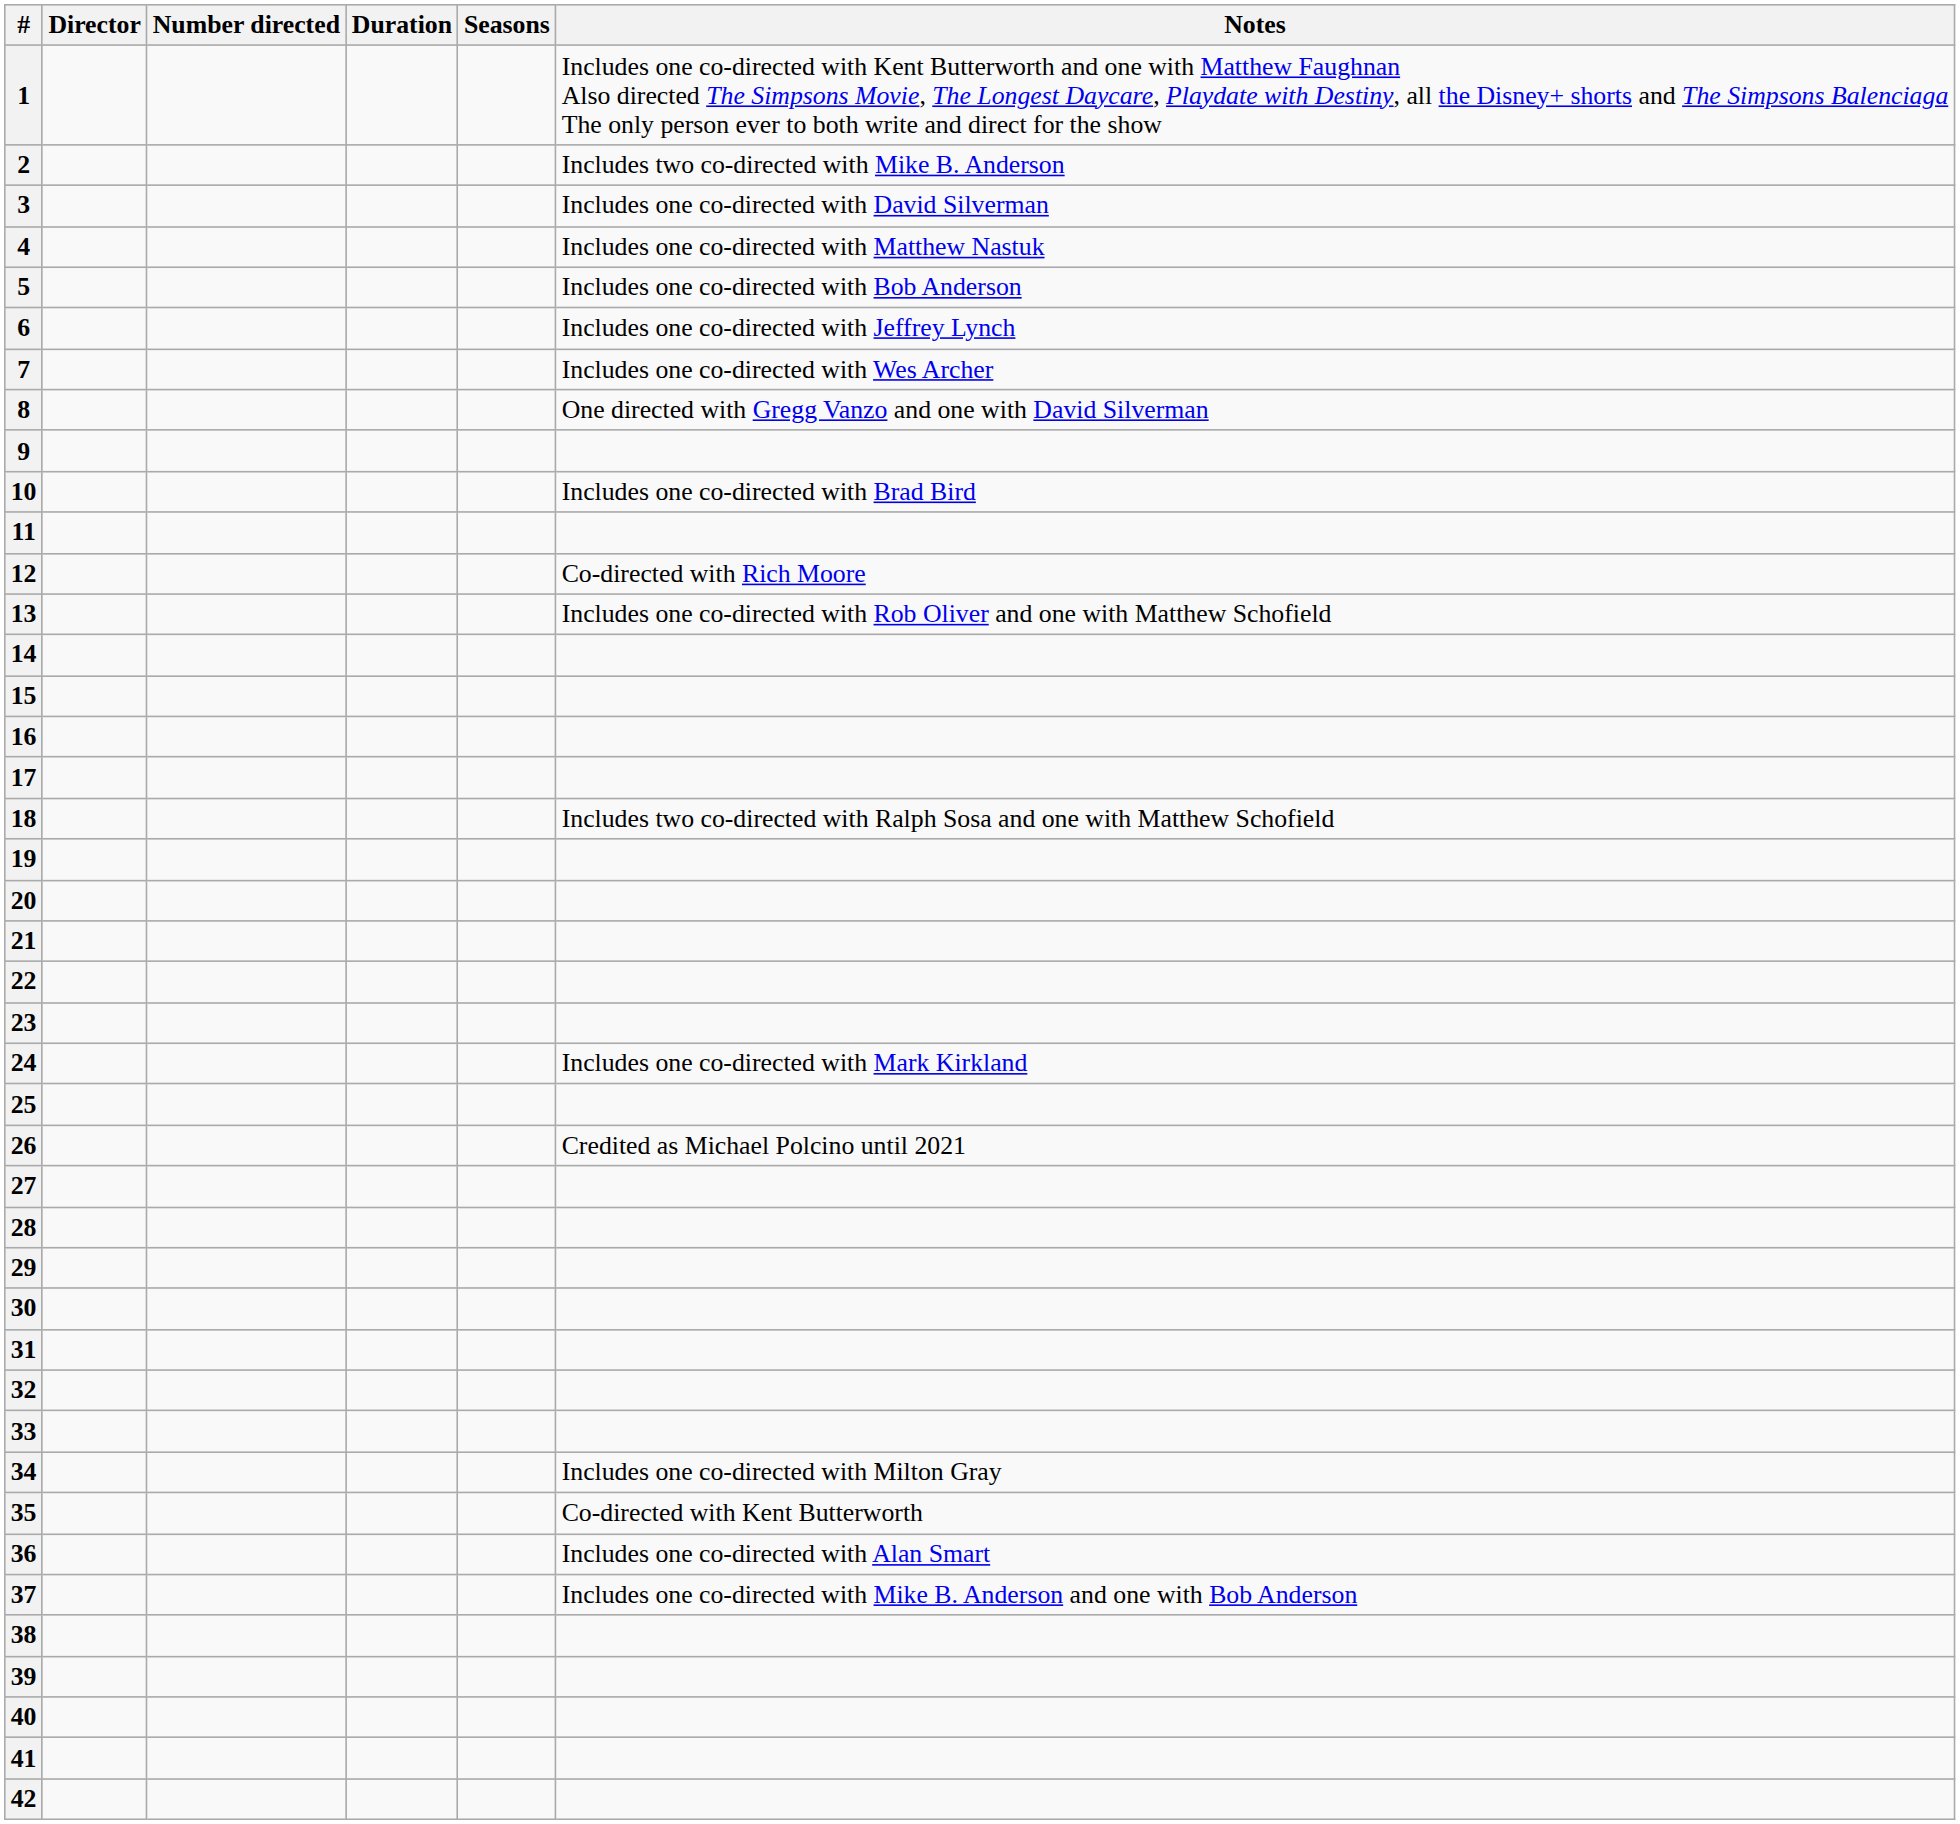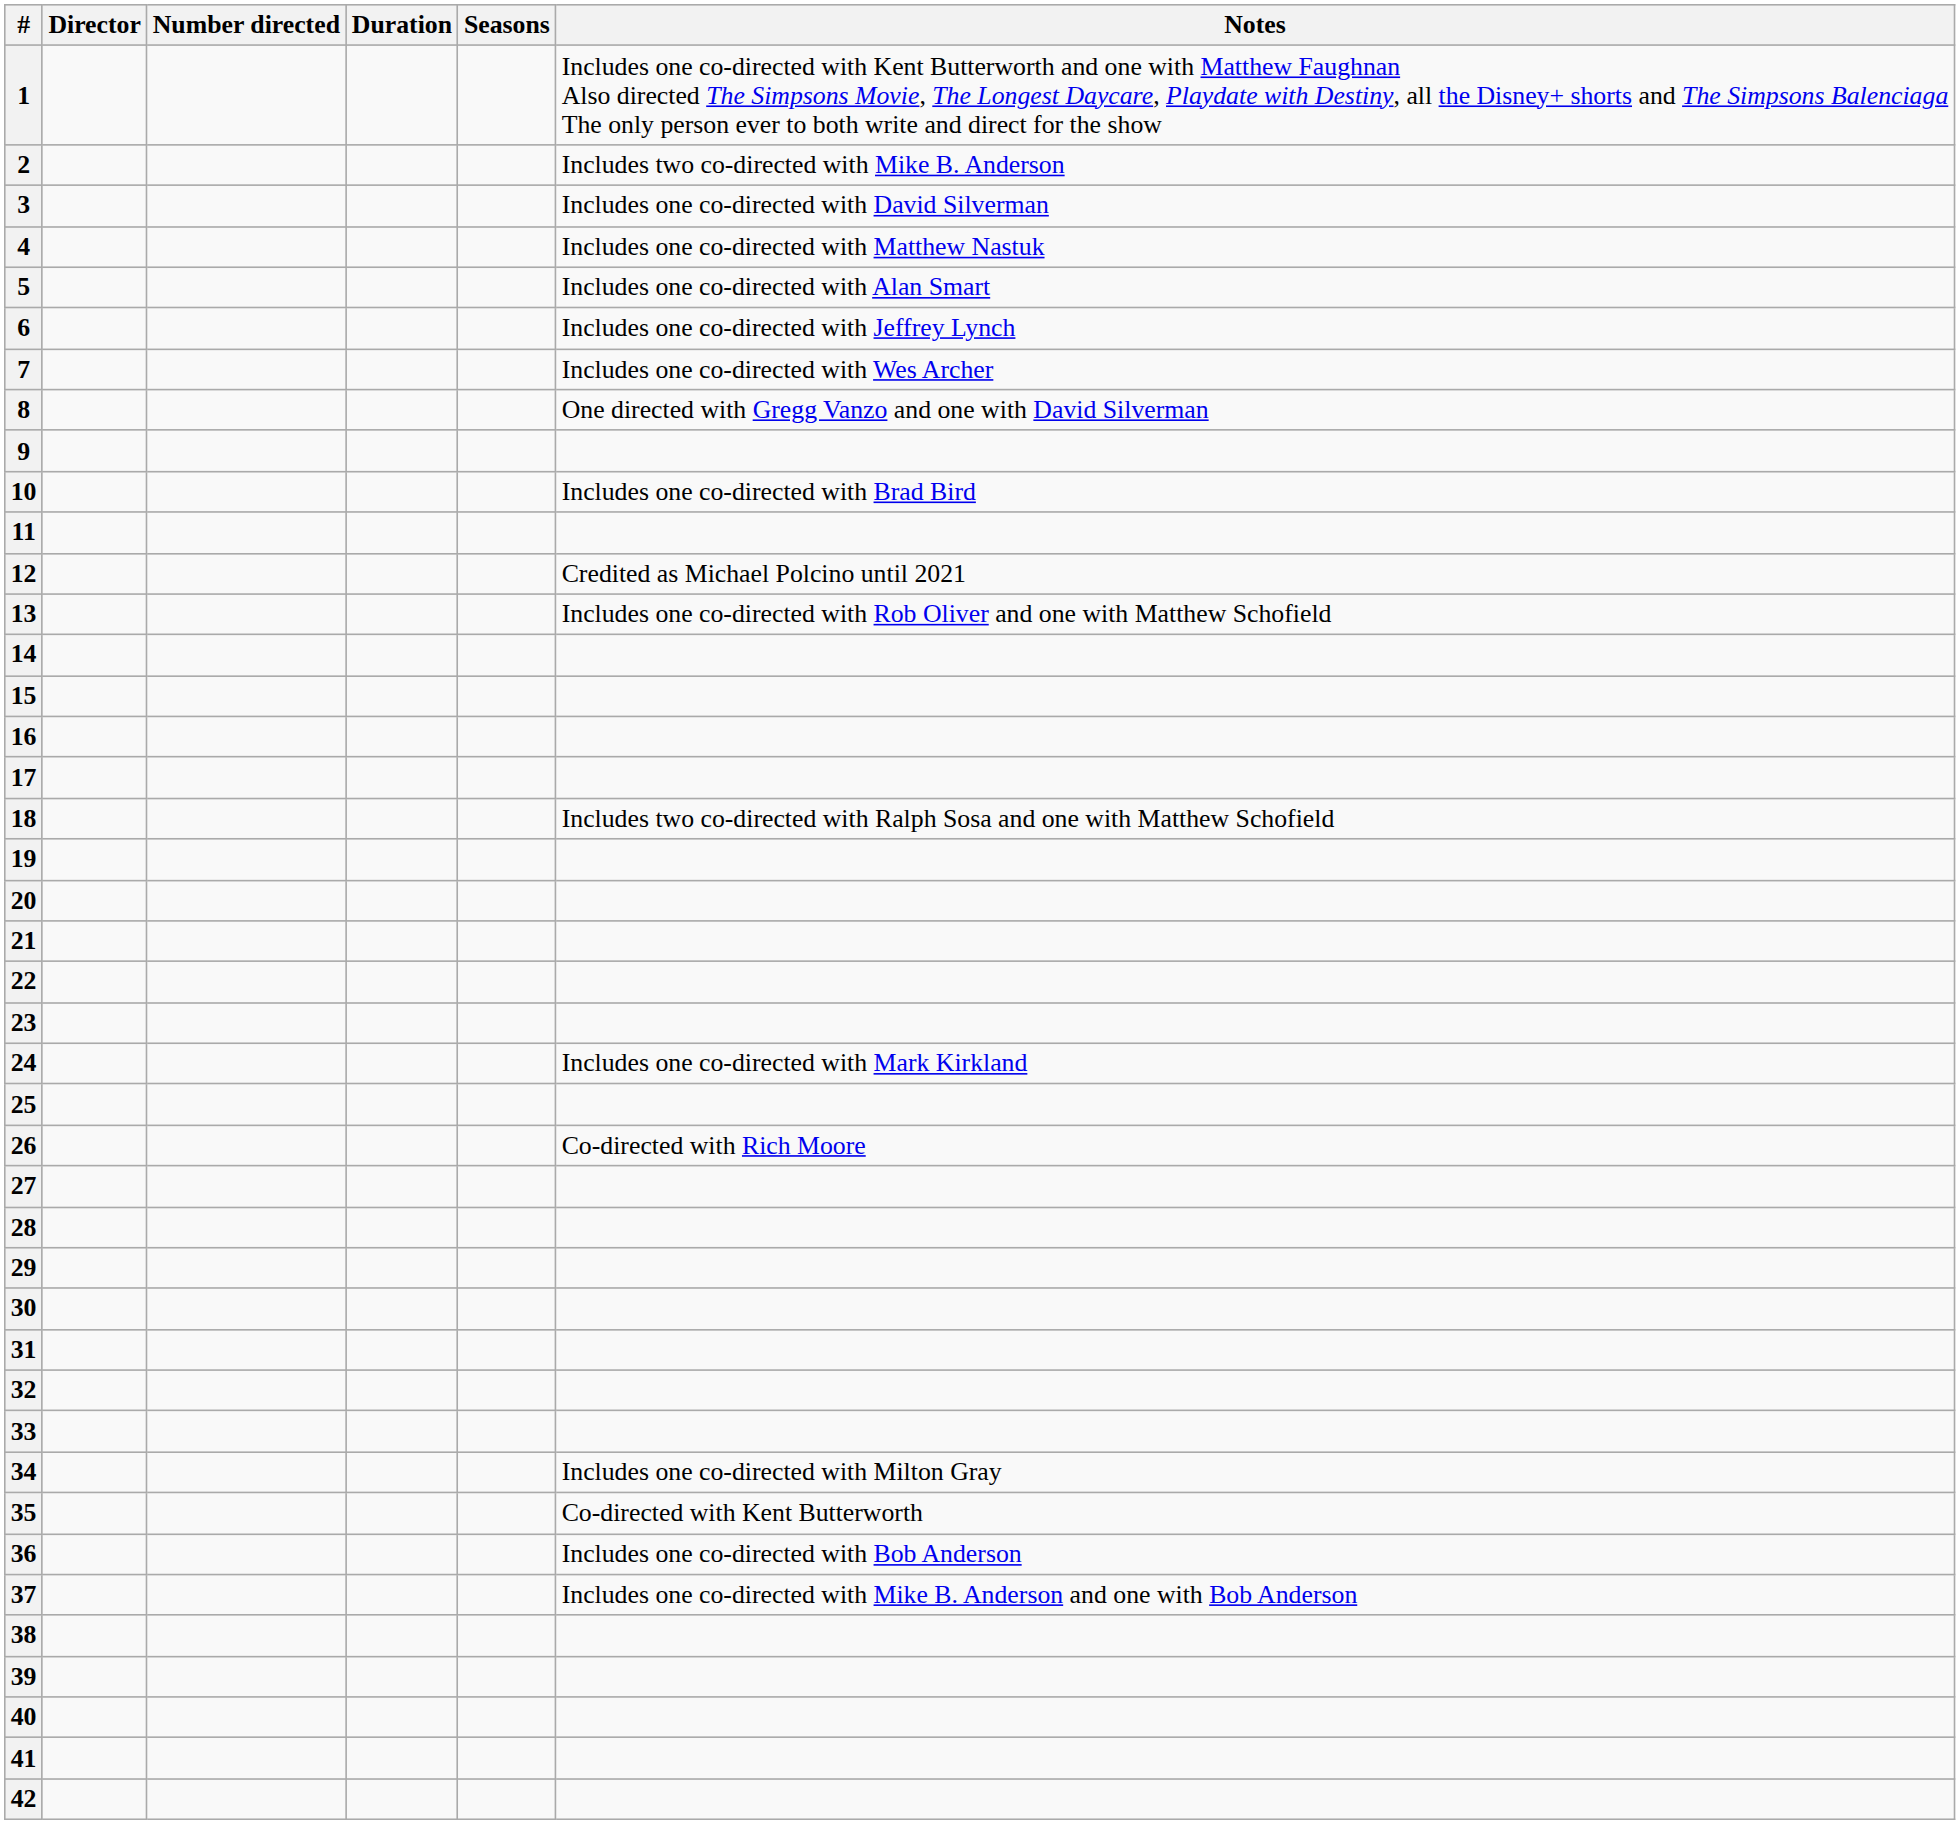 <table class="wikitable sortable">
 <tr>
 <th>#</th>
 <th>Director</th>
 <th>Number directed</th>
 <th>Duration</th>
 <th>Seasons</th>
 <th>Notes</th>
 </tr>
 <tr>
 <th>1</th>
 <td></td>
 <td></td>
 <td></td>
 <td></td>
 <td>Includes one co-directed with Kent Butterworth and one with <a href='#'>Matthew Faughnan</a><br>Also directed <em><a href='#'>The Simpsons Movie</a></em>, <em><a href='#'>The Longest Daycare</a></em>, <em><a href='#'>Playdate with Destiny</a></em>, all <a href='#'>the Disney+ shorts</a> and <em><a href='#'>The Simpsons Balenciaga</a></em><br>The only person ever to both write and direct for the show</td>
 </tr>
 <tr>
 <th>2</th>
 <td></td>
 <td></td>
 <td></td>
 <td></td>
 <td>Includes two co-directed with <a href='#'>Mike B. Anderson</a></td>
 </tr>
 <tr>
 <th>3</th>
 <td></td>
 <td></td>
 <td></td>
 <td></td>
 <td>Includes one co-directed with <a href='#'>David Silverman</a></td>
 </tr>
 <tr>
 <th>4</th>
 <td></td>
 <td></td>
 <td></td>
 <td></td>
 <td>Includes one co-directed with <a href='#'>Matthew Nastuk</a></td>
 </tr>
 <tr>
 <th>5</th>
 <td></td>
 <td></td>
 <td></td>
 <td></td>
-<td>Includes one co-directed with <a href='#'>Bob Anderson</a></td>
+<td>Includes one co-directed with <a href='#'>Alan Smart</a></td>
 </tr>
 <tr>
 <th>6</th>
 <td></td>
 <td></td>
 <td></td>
 <td></td>
 <td>Includes one co-directed with <a href='#'>Jeffrey Lynch</a></td>
 </tr>
 <tr>
 <th>7</th>
 <td></td>
 <td></td>
 <td></td>
 <td></td>
 <td>Includes one co-directed with <a href='#'>Wes Archer</a></td>
 </tr>
 <tr>
 <th>8</th>
 <td></td>
 <td></td>
 <td></td>
 <td></td>
 <td>One directed with <a href='#'>Gregg Vanzo</a> and one with <a href='#'>David Silverman</a></td>
 </tr>
 <tr>
 <th>9</th>
 <td></td>
 <td></td>
 <td></td>
 <td></td>
 <td></td>
 </tr>
 <tr>
 <th>10</th>
 <td></td>
 <td></td>
 <td></td>
 <td></td>
 <td>Includes one co-directed with <a href='#'>Brad Bird</a></td>
 </tr>
 <tr>
 <th>11</th>
 <td></td>
 <td></td>
 <td></td>
 <td></td>
 <td></td>
 </tr>
 <tr>
 <th>12</th>
 <td></td>
 <td></td>
 <td></td>
 <td></td>
-<td>Co-directed with <a href='#'>Rich Moore</a></td>
+<td>Credited as Michael Polcino until 2021</td>
 </tr>
 <tr>
 <th>13</th>
 <td></td>
 <td></td>
 <td></td>
 <td></td>
 <td>Includes one co-directed with <a href='#'>Rob Oliver</a> and one with Matthew Schofield</td>
 </tr>
 <tr>
 <th>14</th>
 <td></td>
 <td></td>
 <td></td>
 <td></td>
 <td></td>
 </tr>
 <tr>
 <th>15</th>
 <td></td>
 <td></td>
 <td></td>
 <td></td>
 <td></td>
 </tr>
 <tr>
 <th>16</th>
 <td></td>
 <td></td>
 <td></td>
 <td></td>
 <td></td>
 </tr>
 <tr>
 <th>17</th>
 <td></td>
 <td></td>
 <td></td>
 <td></td>
 <td></td>
 </tr>
 <tr>
 <th>18</th>
 <td></td>
 <td></td>
 <td></td>
 <td></td>
 <td>Includes two co-directed with Ralph Sosa and one with Matthew Schofield</td>
 </tr>
 <tr>
 <th>19</th>
 <td></td>
 <td></td>
 <td></td>
 <td></td>
 <td></td>
 </tr>
 <tr>
 <th>20</th>
 <td></td>
 <td></td>
 <td></td>
 <td></td>
 <td></td>
 </tr>
 <tr>
 <th>21</th>
 <td></td>
 <td></td>
 <td></td>
 <td></td>
 <td></td>
 </tr>
 <tr>
 <th>22</th>
 <td></td>
 <td></td>
 <td></td>
 <td></td>
 <td></td>
 </tr>
 <tr>
 <th>23</th>
 <td></td>
 <td></td>
 <td></td>
 <td></td>
 <td></td>
 </tr>
 <tr>
 <th>24</th>
 <td></td>
 <td></td>
 <td></td>
 <td></td>
 <td>Includes one co-directed with <a href='#'>Mark Kirkland</a></td>
 </tr>
 <tr>
 <th>25</th>
 <td></td>
 <td></td>
 <td></td>
 <td></td>
 <td></td>
 </tr>
 <tr>
 <th>26</th>
 <td></td>
 <td></td>
 <td></td>
 <td></td>
-<td>Credited as Michael Polcino until 2021</td>
+<td>Co-directed with <a href='#'>Rich Moore</a></td>
 </tr>
 <tr>
 <th>27</th>
 <td></td>
 <td></td>
 <td></td>
 <td></td>
 <td></td>
 </tr>
 <tr>
 <th>28</th>
 <td></td>
 <td></td>
 <td></td>
 <td></td>
 <td></td>
 </tr>
 <tr>
 <th>29</th>
 <td></td>
 <td></td>
 <td></td>
 <td></td>
 <td></td>
 </tr>
 <tr>
 <th>30</th>
 <td></td>
 <td></td>
 <td></td>
 <td></td>
 <td></td>
 </tr>
 <tr>
 <th>31</th>
 <td></td>
 <td></td>
 <td></td>
 <td></td>
 <td></td>
 </tr>
 <tr>
 <th>32</th>
 <td></td>
 <td></td>
 <td></td>
 <td></td>
 <td></td>
 </tr>
 <tr>
 <th>33</th>
 <td></td>
 <td></td>
 <td></td>
 <td></td>
 <td></td>
 </tr>
 <tr>
 <th>34</th>
 <td></td>
 <td></td>
 <td></td>
 <td></td>
 <td>Includes one co-directed with Milton Gray</td>
 </tr>
 <tr>
 <th>35</th>
 <td></td>
 <td></td>
 <td></td>
 <td></td>
 <td>Co-directed with Kent Butterworth</td>
 </tr>
 <tr>
 <th>36</th>
 <td></td>
 <td></td>
 <td></td>
 <td></td>
-<td>Includes one co-directed with <a href='#'>Alan Smart</a></td>
+<td>Includes one co-directed with <a href='#'>Bob Anderson</a></td>
 </tr>
 <tr>
 <th>37</th>
 <td></td>
 <td></td>
 <td></td>
 <td></td>
 <td>Includes one co-directed with <a href='#'>Mike B. Anderson</a> and one with <a href='#'>Bob Anderson</a></td>
 </tr>
 <tr>
 <th>38</th>
 <td></td>
 <td></td>
 <td></td>
 <td></td>
 <td></td>
 </tr>
 <tr>
 <th>39</th>
 <td></td>
 <td></td>
 <td></td>
 <td></td>
 <td></td>
 </tr>
 <tr>
 <th>40</th>
 <td></td>
 <td></td>
 <td></td>
 <td></td>
 <td></td>
 </tr>
 <tr>
 <th>41</th>
 <td></td>
 <td></td>
 <td></td>
 <td></td>
 <td></td>
 </tr>
 <tr>
 <th>42</th>
 <td></td>
 <td></td>
 <td></td>
 <td></td>
 <td></td>
 </tr>
 </table>
